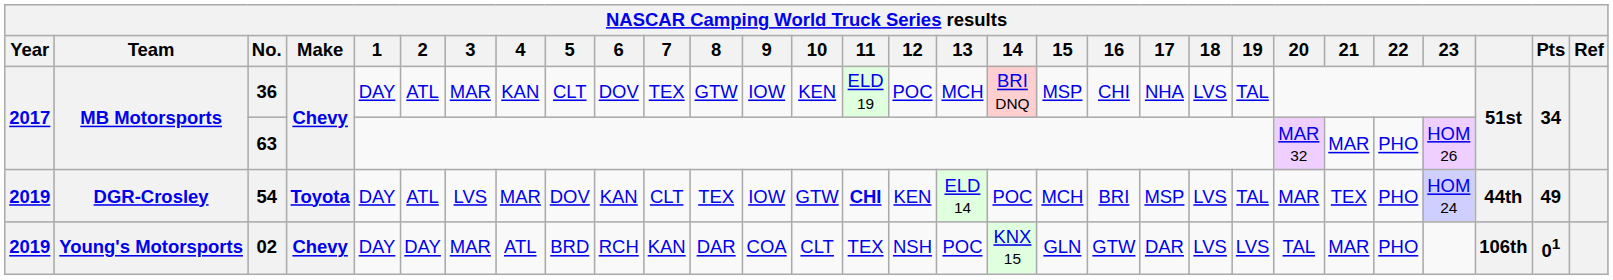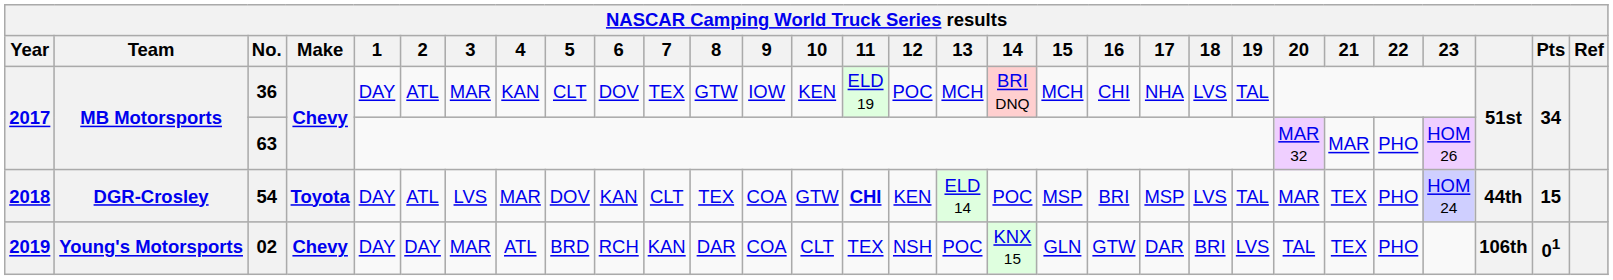 <table class="wikitable" style="text-align:center; font-size:75%">
 <tr>
 <th colspan=45><a href='#'>NASCAR Camping World Truck Series</a> results</th>
 </tr>
 <tr>
 <th>Year</th>
 <th>Team</th>
 <th>No.</th>
 <th>Make</th>
 <th>1</th>
 <th>2</th>
 <th>3</th>
 <th>4</th>
 <th>5</th>
 <th>6</th>
 <th>7</th>
 <th>8</th>
 <th>9</th>
 <th>10</th>
 <th>11</th>
 <th>12</th>
 <th>13</th>
 <th>14</th>
 <th>15</th>
 <th>16</th>
 <th>17</th>
 <th>18</th>
 <th>19</th>
 <th>20</th>
 <th>21</th>
 <th>22</th>
 <th>23</th>
 <th></th>
 <th>Pts</th>
 <th>Ref</th>
 </tr>
 <tr>
 <th rowspan=2><a href='#'>2017</a></th>
 <th rowspan=2><a href='#'>MB Motorsports</a></th>
 <th>36</th>
 <th rowspan=2><a href='#'>Chevy</a></th>
 <td><a href='#'>DAY</a></td>
 <td><a href='#'>ATL</a></td>
 <td><a href='#'>MAR</a></td>
 <td><a href='#'>KAN</a></td>
 <td><a href='#'>CLT</a></td>
 <td><a href='#'>DOV</a></td>
 <td><a href='#'>TEX</a></td>
 <td><a href='#'>GTW</a></td>
 <td><a href='#'>IOW</a></td>
 <td><a href='#'>KEN</a></td>
 <td style="background:#DFFFDF;"><a href='#'>ELD</a><br><small>19</small></td>
 <td><a href='#'>POC</a></td>
 <td><a href='#'>MCH</a></td>
 <td style="background:#FFCFCF;"><a href='#'>BRI</a><br><small>DNQ</small></td>
-<td><a href='#'>MSP</a></td>
+<td><a href='#'>MCH</a></td>
 <td><a href='#'>CHI</a></td>
 <td><a href='#'>NHA</a></td>
 <td><a href='#'>LVS</a></td>
 <td><a href='#'>TAL</a></td>
 <td colspan=4></td>
 <th rowspan=2>51st</th>
 <th rowspan=2>34</th>
 <th rowspan=2></th>
 </tr>
 <tr>
 <th>63</th>
 <td colspan=19></td>
 <td style="background:#EFCFFF;"><a href='#'>MAR</a><br><small>32</small></td>
 <td><a href='#'>MAR</a></td>
 <td><a href='#'>PHO</a></td>
 <td style="background:#EFCFFF;"><a href='#'>HOM</a><br><small>26</small></td>
 </tr>
 <tr>
-<th><a href='#'>2019</a></th>
+<th><a href='#'>2018</a></th>
 <th><a href='#'>DGR-Crosley</a></th>
 <th>54</th>
 <th><a href='#'>Toyota</a></th>
 <td><a href='#'>DAY</a></td>
 <td><a href='#'>ATL</a></td>
 <td><a href='#'>LVS</a></td>
 <td><a href='#'>MAR</a></td>
 <td><a href='#'>DOV</a></td>
 <td><a href='#'>KAN</a></td>
 <td><a href='#'>CLT</a></td>
 <td><a href='#'>TEX</a></td>
-<td><a href='#'>IOW</a></td>
+<td><a href='#'>COA</a></td>
 <td><a href='#'>GTW</a></td>
 <td><strong><a href='#'>CHI</a></strong></td>
 <td><a href='#'>KEN</a></td>
 <td style="background:#DFFFDF;"><a href='#'>ELD</a><br><small>14</small></td>
 <td><a href='#'>POC</a></td>
-<td><a href='#'>MCH</a></td>
+<td><a href='#'>MSP</a></td>
 <td><a href='#'>BRI</a></td>
 <td><a href='#'>MSP</a></td>
 <td><a href='#'>LVS</a></td>
 <td><a href='#'>TAL</a></td>
 <td><a href='#'>MAR</a></td>
 <td><a href='#'>TEX</a></td>
 <td><a href='#'>PHO</a></td>
 <td style="background:#CFCFFF;"><a href='#'>HOM</a><br><small>24</small></td>
 <th>44th</th>
-<th>49</th>
+<th>15</th>
 <th></th>
 </tr>
 <tr>
 <th><a href='#'>2019</a></th>
 <th><a href='#'>Young's Motorsports</a></th>
 <th>02</th>
 <th><a href='#'>Chevy</a></th>
 <td><a href='#'>DAY</a></td>
 <td><a href='#'>DAY</a></td>
 <td><a href='#'>MAR</a></td>
 <td><a href='#'>ATL</a></td>
 <td><a href='#'>BRD</a></td>
 <td><a href='#'>RCH</a></td>
 <td><a href='#'>KAN</a></td>
 <td><a href='#'>DAR</a></td>
 <td><a href='#'>COA</a></td>
 <td><a href='#'>CLT</a></td>
 <td><a href='#'>TEX</a></td>
 <td><a href='#'>NSH</a></td>
 <td><a href='#'>POC</a></td>
 <td style="background:#DFFFDF;"><a href='#'>KNX</a><br><small>15</small></td>
 <td><a href='#'>GLN</a></td>
 <td><a href='#'>GTW</a></td>
 <td><a href='#'>DAR</a></td>
-<td><a href='#'>LVS</a></td>
+<td><a href='#'>BRI</a></td>
 <td><a href='#'>LVS</a></td>
 <td><a href='#'>TAL</a></td>
-<td><a href='#'>MAR</a></td>
+<td><a href='#'>TEX</a></td>
 <td><a href='#'>PHO</a></td>
 <td></td>
 <th>106th</th>
 <th>0<sup>1</sup></th>
 <th></th>
 </tr>
 </table>
